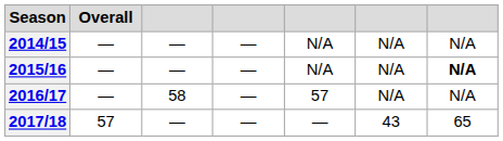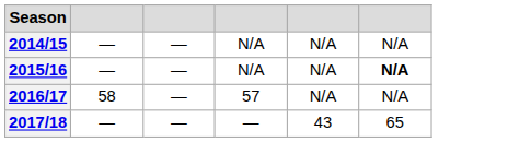 <table class="wikitable plainrowheaders" style="background:#fff; font-size:86%; line-height:16px; border:gray solid 1px; border-collapse:collapse;">
 <tr style="background:#ccc; text-align:center;">
 <th scope="col" style="background:#dcdcdc; width:45px;">Season</th>
-<th scope="col" style="background:#dcdcdc; width:55px;">Overall</th>
 <th scope="col" style="background:#dcdcdc; width:55px;"></th>
 <th scope="col" style="background:#dcdcdc; width:55px;"></th>
 <th scope="col" style="background:#dcdcdc; width:55px;"></th>
 <th scope="col" style="background:#dcdcdc; width:55px;"></th>
 <th scope="col" style="background:#dcdcdc; width:55px;"></th>
 </tr>
 <tr>
 <th scope=row align=center><a href='#'>2014/15</a></th>
 <td align=center>—</td>
 <td align=center>—</td>
-<td align=center>—</td>
 <td align=center>N/A</td>
 <td align=center>N/A</td>
 <td align=center>N/A</td>
 </tr>
 <tr>
 <th scope=row align=center><a href='#'>2015/16</a></th>
 <td align=center>—</td>
 <td align=center>—</td>
-<td align=center>—</td>
 <td align=center>N/A</td>
 <td align=center>N/A</td>
 <td align=center><strong>N/A</strong></td>
 </tr>
 <tr>
 <th scope=row align=center><a href='#'>2016/17</a></th>
-<td align=center>—</td>
 <td align=center>58</td>
 <td align=center>—</td>
 <td align=center>57</td>
 <td align=center>N/A</td>
 <td align=center>N/A</td>
 </tr>
 <tr>
 <th scope=row align=center><a href='#'>2017/18</a></th>
-<td align=center>57</td>
 <td align=center>—</td>
 <td align=center>—</td>
 <td align=center>—</td>
 <td align=center>43</td>
 <td align=center>65</td>
 </tr>
 </table>
